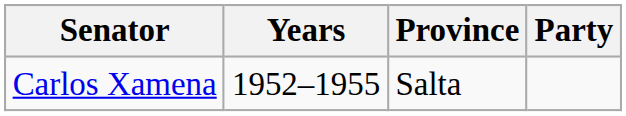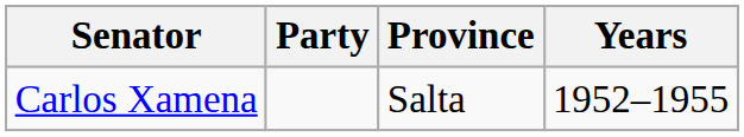 <table class=wikitable>
 <tr>
 <th>Senator</th>
+<th>Party</th>
+<th>Province</th>
 <th>Years</th>
-<th>Province</th>
-<th>Party</th>
 </tr>
 <tr>
 <td><a href='#'>Carlos Xamena</a></td>
+<td></td>
+<td>Salta</td>
 <td>1952–1955</td>
-<td>Salta</td>
-<td></td>
 </tr>
 </table>
